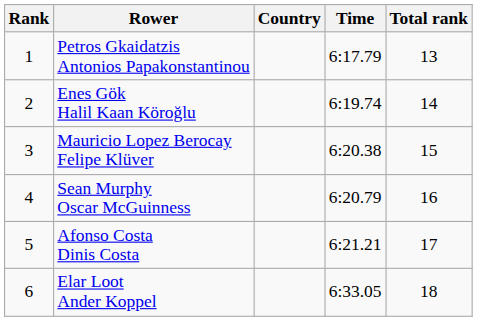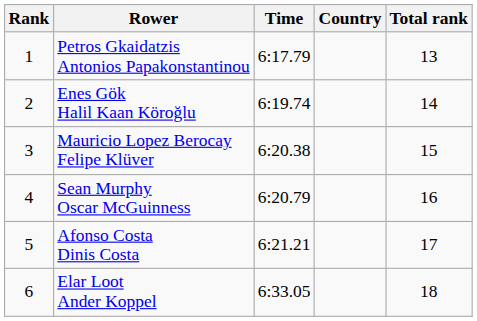 <table class="wikitable" style="text-align:center">
 <tr>
 <th>Rank</th>
 <th>Rower</th>
+<th>Time</th>
 <th>Country</th>
-<th>Time</th>
 <th>Total rank</th>
 </tr>
 <tr>
 <td>1</td>
 <td align="left"><a href='#'>Petros Gkaidatzis</a><br><a href='#'>Antonios Papakonstantinou</a></td>
+<td>6:17.79</td>
 <td align="left"></td>
-<td>6:17.79</td>
 <td>13</td>
 </tr>
 <tr>
 <td>2</td>
 <td align="left"><a href='#'>Enes Gök</a><br><a href='#'>Halil Kaan Köroğlu</a></td>
+<td>6:19.74</td>
 <td align="left"></td>
-<td>6:19.74</td>
 <td>14</td>
 </tr>
 <tr>
 <td>3</td>
 <td align="left"><a href='#'>Mauricio Lopez Berocay</a><br><a href='#'>Felipe Klüver</a></td>
+<td>6:20.38</td>
 <td align="left"></td>
-<td>6:20.38</td>
 <td>15</td>
 </tr>
 <tr>
 <td>4</td>
 <td align="left"><a href='#'>Sean Murphy</a><br><a href='#'>Oscar McGuinness</a></td>
+<td>6:20.79</td>
 <td align="left"></td>
-<td>6:20.79</td>
 <td>16</td>
 </tr>
 <tr>
 <td>5</td>
 <td align="left"><a href='#'>Afonso Costa</a><br><a href='#'>Dinis Costa</a></td>
+<td>6:21.21</td>
 <td align="left"></td>
-<td>6:21.21</td>
 <td>17</td>
 </tr>
 <tr>
 <td>6</td>
 <td align="left"><a href='#'>Elar Loot</a><br><a href='#'>Ander Koppel</a></td>
+<td>6:33.05</td>
 <td align="left"></td>
-<td>6:33.05</td>
 <td>18</td>
 </tr>
 </table>
